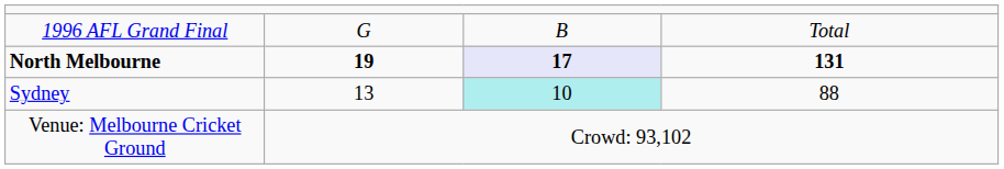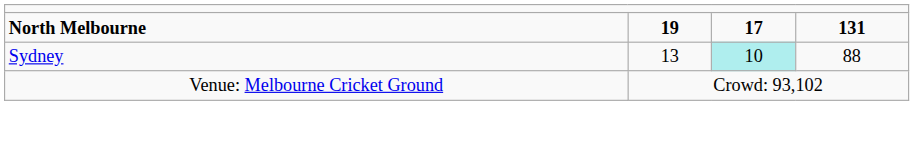 <table class="wikitable" style="text-align:center; width:40%">
 <tr>
 <td colspan="4"></td>
 </tr>
 <tr>
-<td width=200><em><a href='#'>1996 AFL Grand Final</a></em></td>
-<td><em>G</em></td>
-<td><em>B</em></td>
-<td><em>Total</em></td>
-</tr>
-<tr>
 <td style="text-align:left"><strong>North Melbourne</strong></td>
 <td><strong>19</strong></td>
-<td style="background: lavender;"><strong>17</strong></td>
+<td><strong>17</strong></td>
 <td><strong>131</strong></td>
 </tr>
 <tr>
 <td style="text-align:left"><a href='#'>Sydney</a></td>
 <td>13</td>
 <td style="background: paleturquoise;">10</td>
 <td>88</td>
 </tr>
 <tr>
 <td>Venue: <a href='#'>Melbourne Cricket Ground</a></td>
 <td colspan=3>Crowd: 93,102</td>
 </tr>
 </table>
